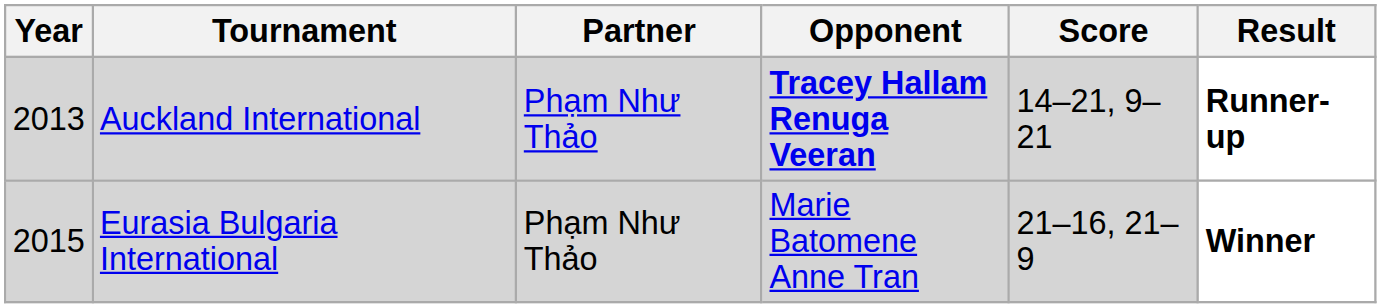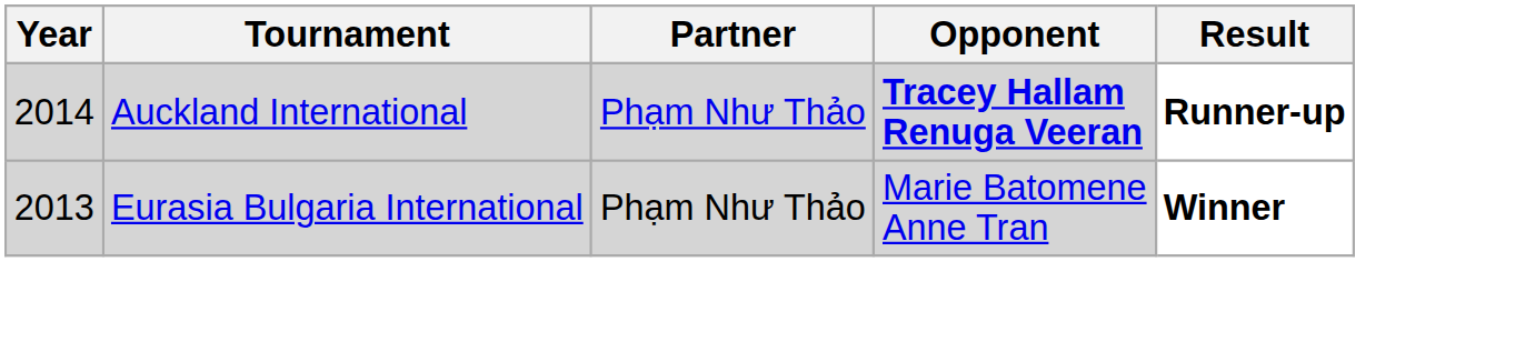 <table class="sortable wikitable" style="font-size: 90%;">
 <tr>
 <th>Year</th>
 <th>Tournament</th>
 <th>Partner</th>
 <th>Opponent</th>
-<th>Score</th>
 <th>Result</th>
 </tr>
 <tr style="background:#D5D5D5">
-<td align="center">2013</td>
+<td align="center">2014</td>
 <td align="left"><a href='#'>Auckland International</a></td>
 <td align="left"> <a href='#'>Phạm Như Thảo</a></td>
 <td align="left"><strong> <a href='#'>Tracey Hallam</a> <br>  <a href='#'>Renuga Veeran</a></strong></td>
-<td align="left">14–21, 9–21</td>
 <td style="text-align:left; background:white"> <strong>Runner-up</strong></td>
 </tr>
 <tr style="background:#D5D5D5">
-<td align="center">2015</td>
+<td align="center">2013</td>
 <td align="left"><a href='#'>Eurasia Bulgaria International</a></td>
 <td align="left"> Phạm Như Thảo</td>
 <td align="left"> <a href='#'>Marie Batomene</a> <br>  <a href='#'>Anne Tran</a></td>
-<td align="left">21–16, 21–9</td>
 <td style="text-align:left; background:white"> <strong>Winner</strong></td>
 </tr>
 </table>
